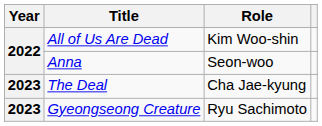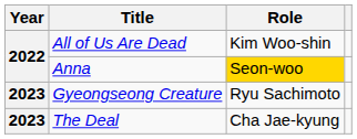 <table class="wikitable plainrowheaders">
 <tr>
 <th scope="col">Year</th>
 <th scope="col">Title</th>
 <th scope="col">Role</th>
 <th scope="col" class="unsortable"></th>
 </tr>
 <tr>
 <th scope="row" rowspan=2>2022</th>
 <td><em><a href='#'>All of Us Are Dead</a></em></td>
 <td>Kim Woo-shin</td>
 <td></td>
 </tr>
 <tr>
 <td><em><a href='#'>Anna</a></em></td>
-<td>Seon-woo</td>
+<td style="background: gold;">Seon-woo</td>
+<td></td>
+</tr>
+<tr>
+<th scope="row">2023</th>
+<td><em><a href='#'>Gyeongseong Creature</a></em></td>
+<td>Ryu Sachimoto</td>
 <td></td>
 </tr>
 <tr>
 <th scope="row">2023</th>
 <td><em><a href='#'>The Deal</a></em></td>
 <td>Cha Jae-kyung</td>
 <td></td>
 </tr>
-<tr>
-<th scope="row">2023</th>
-<td><em><a href='#'>Gyeongseong Creature</a></em></td>
-<td>Ryu Sachimoto</td>
-<td></td>
-</tr>
 </table>
